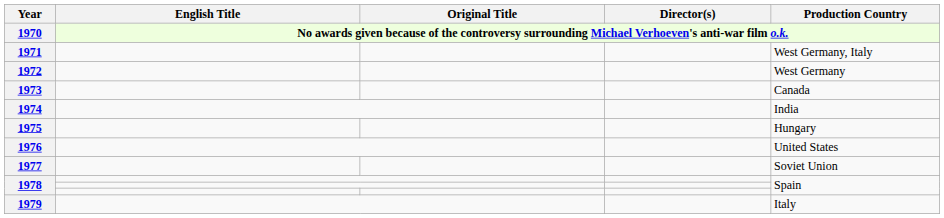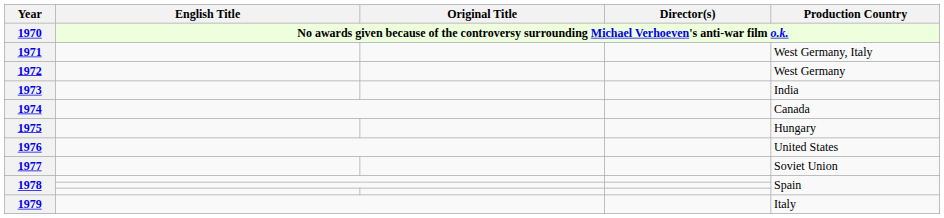 <table class="wikitable unsortable">
 <tr>
 <th scope="col" style="width:1%;">Year</th>
 <th scope="col" style="width:10%;">English Title</th>
 <th scope="col" style="width:8%;">Original Title</th>
 <th scope="col" style="width:5%;">Director(s)</th>
 <th scope="col" style="width:5%;">Production Country</th>
 </tr>
 <tr>
 <th style="text-align:center;"><a href='#'>1970</a></th>
 <th colspan="4" style="background-color:#EFD; padding-left:10%" data-sort-value="ω">No awards given because of the controversy surrounding <a href='#'>Michael Verhoeven</a>'s anti-war film <em><a href='#'>o.k.</a></em></th>
 </tr>
 <tr>
 <th style="text-align:center;"><a href='#'>1971</a></th>
 <td></td>
 <td></td>
 <td></td>
 <td>West Germany, Italy</td>
 </tr>
 <tr>
 <th style="text-align:center;"><a href='#'>1972</a></th>
 <td></td>
 <td></td>
 <td></td>
 <td>West Germany</td>
 </tr>
 <tr>
 <th style="text-align:center;"><a href='#'>1973</a></th>
 <td></td>
 <td></td>
 <td></td>
-<td>Canada</td>
+<td>India</td>
 </tr>
 <tr>
 <th style="text-align:center;"><a href='#'>1974</a></th>
 <td colspan="2"></td>
 <td></td>
-<td>India</td>
+<td>Canada</td>
 </tr>
 <tr>
 <th style="text-align:center;"><a href='#'>1975</a></th>
 <td></td>
 <td></td>
 <td></td>
 <td>Hungary</td>
 </tr>
 <tr>
 <th style="text-align:center;"><a href='#'>1976</a></th>
 <td colspan="2"></td>
 <td></td>
 <td>United States</td>
 </tr>
 <tr>
 <th style="text-align:center;"><a href='#'>1977</a></th>
 <td></td>
 <td></td>
 <td></td>
 <td>Soviet Union</td>
 </tr>
 <tr>
 <th rowspan="3" style="text-align:center;"><a href='#'>1978</a></th>
 <td colspan="2"></td>
 <td></td>
 <td rowspan="3">Spain</td>
 </tr>
 <tr>
 <td colspan="2"></td>
 <td></td>
 </tr>
 <tr>
 <td></td>
 <td></td>
 <td></td>
 </tr>
 <tr>
 <th style="text-align:center;"><a href='#'>1979</a></th>
 <td colspan="2"></td>
 <td></td>
 <td>Italy</td>
 </tr>
 </table>
